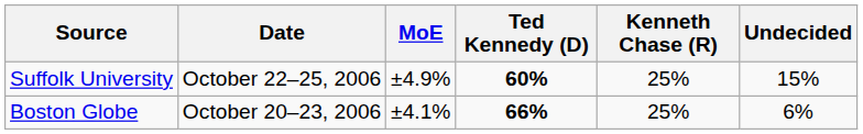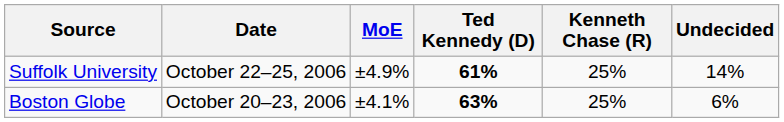 <table class="wikitable" style="text-align:center">
 <tr>
 <th>Source</th>
 <th>Date</th>
 <th><a href='#'>MoE</a></th>
 <th style="width:100px;">Ted<br>Kennedy (D)</th>
 <th style="width:100px;">Kenneth<br>Chase (R)</th>
 <th>Undecided</th>
 </tr>
 <tr>
 <td align=left><a href='#'>Suffolk University</a></td>
 <td>October 22–25, 2006</td>
 <td>±4.9%</td>
-<td><strong>60%</strong></td>
+<td><strong>61%</strong></td>
 <td>25%</td>
-<td>15%</td>
+<td>14%</td>
 </tr>
 <tr>
 <td align=left><a href='#'>Boston Globe</a></td>
 <td>October 20–23, 2006</td>
 <td>±4.1%</td>
-<td><strong>66%</strong></td>
+<td><strong>63%</strong></td>
 <td>25%</td>
 <td>6%</td>
 </tr>
 </table>
